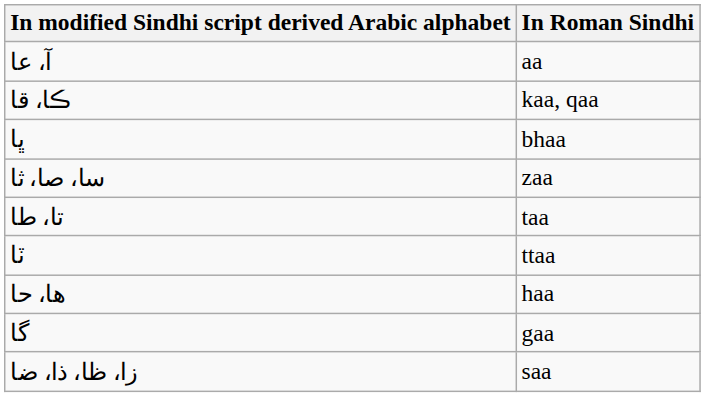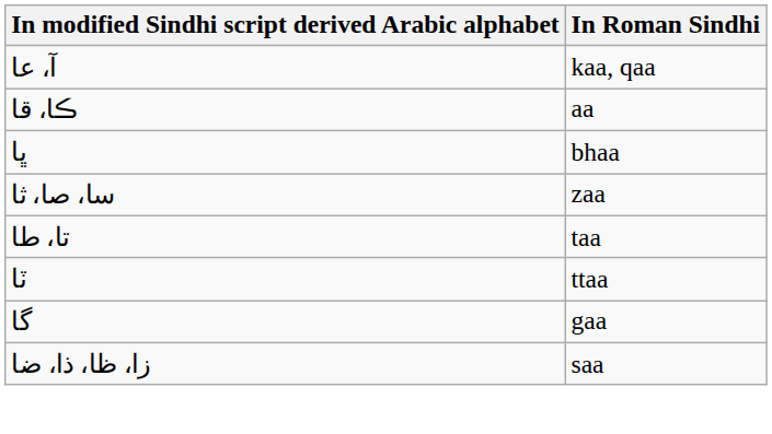 <table class="wikitable">
 <tr>
 <th>In modified Sindhi script derived Arabic alphabet</th>
 <th>In Roman Sindhi</th>
 </tr>
 <tr>
 <td>آ، عا</td>
-<td>aa</td>
+<td>kaa, qaa</td>
 </tr>
 <tr>
 <td>ڪا، قا</td>
-<td>kaa, qaa</td>
+<td>aa</td>
 </tr>
 <tr>
 <td>ڀا</td>
 <td>bhaa</td>
 </tr>
 <tr>
 <td>سا، صا، ثا</td>
 <td>zaa</td>
 </tr>
 <tr>
 <td>تا، طا</td>
 <td>taa</td>
 </tr>
 <tr>
 <td>ٽا</td>
 <td>ttaa</td>
 </tr>
 <tr>
-<td>ها، حا</td>
-<td>haa</td>
-</tr>
-<tr>
 <td>گا</td>
 <td>gaa</td>
 </tr>
 <tr>
 <td>زا، ظا، ذا، ضا</td>
 <td>saa</td>
 </tr>
 </table>
